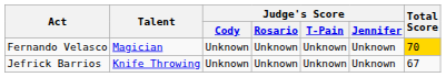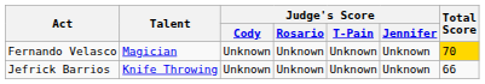 <table class="wikitable">
 <tr>
 <th rowspan="2">Act</th>
 <th rowspan="2">Talent</th>
 <th colspan="4">Judge's Score</th>
 <th rowspan="2">Total<br>Score</th>
 </tr>
 <tr>
 <th><a href='#'>Cody</a></th>
 <th><a href='#'>Rosario</a></th>
 <th><a href='#'>T-Pain</a></th>
 <th><a href='#'>Jennifer</a></th>
 </tr>
 <tr>
 <td>Fernando Velasco</td>
 <td><a href='#'>Magician</a></td>
 <td>Unknown</td>
 <td>Unknown</td>
 <td>Unknown</td>
 <td>Unknown</td>
 <td style="background:gold;">70</td>
 </tr>
 <tr>
 <td>Jefrick Barrios</td>
 <td><a href='#'>Knife Throwing</a></td>
 <td>Unknown</td>
 <td>Unknown</td>
 <td>Unknown</td>
 <td>Unknown</td>
-<td>67</td>
+<td>66</td>
 </tr>
 </table>
